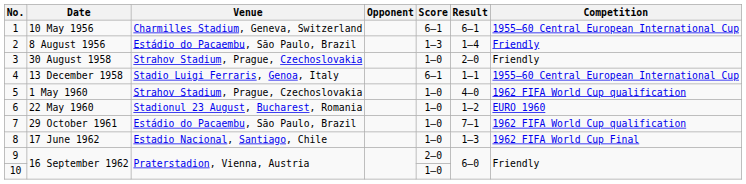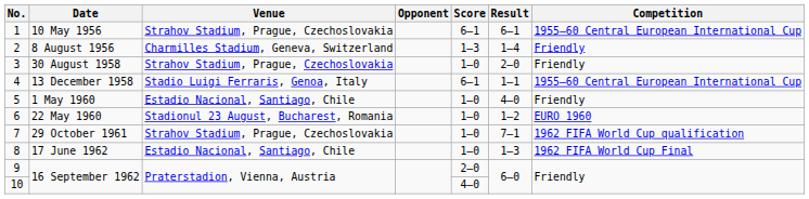 <table class="wikitable sortable">
 <tr>
 <th scope="col">No.</th>
 <th scope="col">Date</th>
 <th scope="col">Venue</th>
 <th scope="col">Opponent</th>
 <th scope="col">Score</th>
 <th scope="col">Result</th>
 <th scope="col">Competition</th>
 </tr>
 <tr>
 <td align="center">1</td>
 <td>10 May 1956</td>
-<td><a href='#'>Charmilles Stadium</a>, Geneva, Switzerland</td>
+<td><a href='#'>Strahov Stadium</a>, Prague, Czechoslovakia</td>
 <td></td>
 <td align="center">6–1</td>
 <td align="center">6–1</td>
 <td><a href='#'>1955–60 Central European International Cup</a></td>
 </tr>
 <tr>
 <td align="center">2</td>
 <td>8 August 1956</td>
-<td><a href='#'>Estádio do Pacaembu</a>, São Paulo, Brazil</td>
+<td><a href='#'>Charmilles Stadium</a>, Geneva, Switzerland</td>
 <td></td>
 <td align="center">1–3</td>
 <td align="center">1–4</td>
 <td><a href='#'>Friendly</a></td>
 </tr>
 <tr>
 <td align="center">3</td>
 <td>30 August 1958</td>
 <td><a href='#'>Strahov Stadium</a>, Prague, <a href='#'>Czechoslovakia</a></td>
 <td></td>
 <td align="center">1–0</td>
 <td align="center">2–0</td>
 <td>Friendly</td>
 </tr>
 <tr>
 <td align="center">4</td>
 <td>13 December 1958</td>
 <td><a href='#'>Stadio Luigi Ferraris</a>, <a href='#'>Genoa</a>, Italy</td>
 <td></td>
 <td align="center">6–1</td>
 <td align="center">1–1</td>
 <td><a href='#'>1955–60 Central European International Cup</a></td>
 </tr>
 <tr>
 <td align="center">5</td>
 <td>1 May 1960</td>
-<td><a href='#'>Strahov Stadium</a>, Prague, Czechoslovakia</td>
+<td><a href='#'>Estadio Nacional</a>, <a href='#'>Santiago</a>, Chile</td>
 <td></td>
 <td align="center">1–0</td>
 <td align="center">4–0</td>
-<td><a href='#'>1962 FIFA World Cup qualification</a></td>
+<td>Friendly</td>
 </tr>
 <tr>
 <td align="center">6</td>
 <td>22 May 1960</td>
 <td><a href='#'>Stadionul 23 August</a>, <a href='#'>Bucharest</a>, Romania</td>
 <td></td>
 <td align="center">1–0</td>
 <td align="center">1–2</td>
 <td><a href='#'>EURO 1960</a></td>
 </tr>
 <tr>
 <td align="center">7</td>
 <td>29 October 1961</td>
-<td><a href='#'>Estádio do Pacaembu</a>, São Paulo, Brazil</td>
+<td><a href='#'>Strahov Stadium</a>, Prague, Czechoslovakia</td>
 <td></td>
 <td align="center">1–0</td>
 <td align="center">7–1</td>
 <td><a href='#'>1962 FIFA World Cup qualification</a></td>
 </tr>
 <tr>
 <td align="center">8</td>
 <td>17 June 1962</td>
 <td><a href='#'>Estadio Nacional</a>, <a href='#'>Santiago</a>, Chile</td>
 <td></td>
 <td align="center">1–0</td>
 <td align="center">1–3</td>
 <td><a href='#'>1962 FIFA World Cup Final</a></td>
 </tr>
 <tr>
 <td align="center">9</td>
 <td rowspan="2">16 September 1962</td>
 <td rowspan="2"><a href='#'>Praterstadion</a>, Vienna, Austria</td>
 <td rowspan="2"></td>
 <td align="center">2–0</td>
 <td rowspan="2" style="text-align:center">6–0</td>
 <td rowspan="2">Friendly</td>
 </tr>
 <tr>
 <td align="center">10</td>
-<td align="center">1–0</td>
+<td align="center">4–0</td>
 </tr>
 </table>
